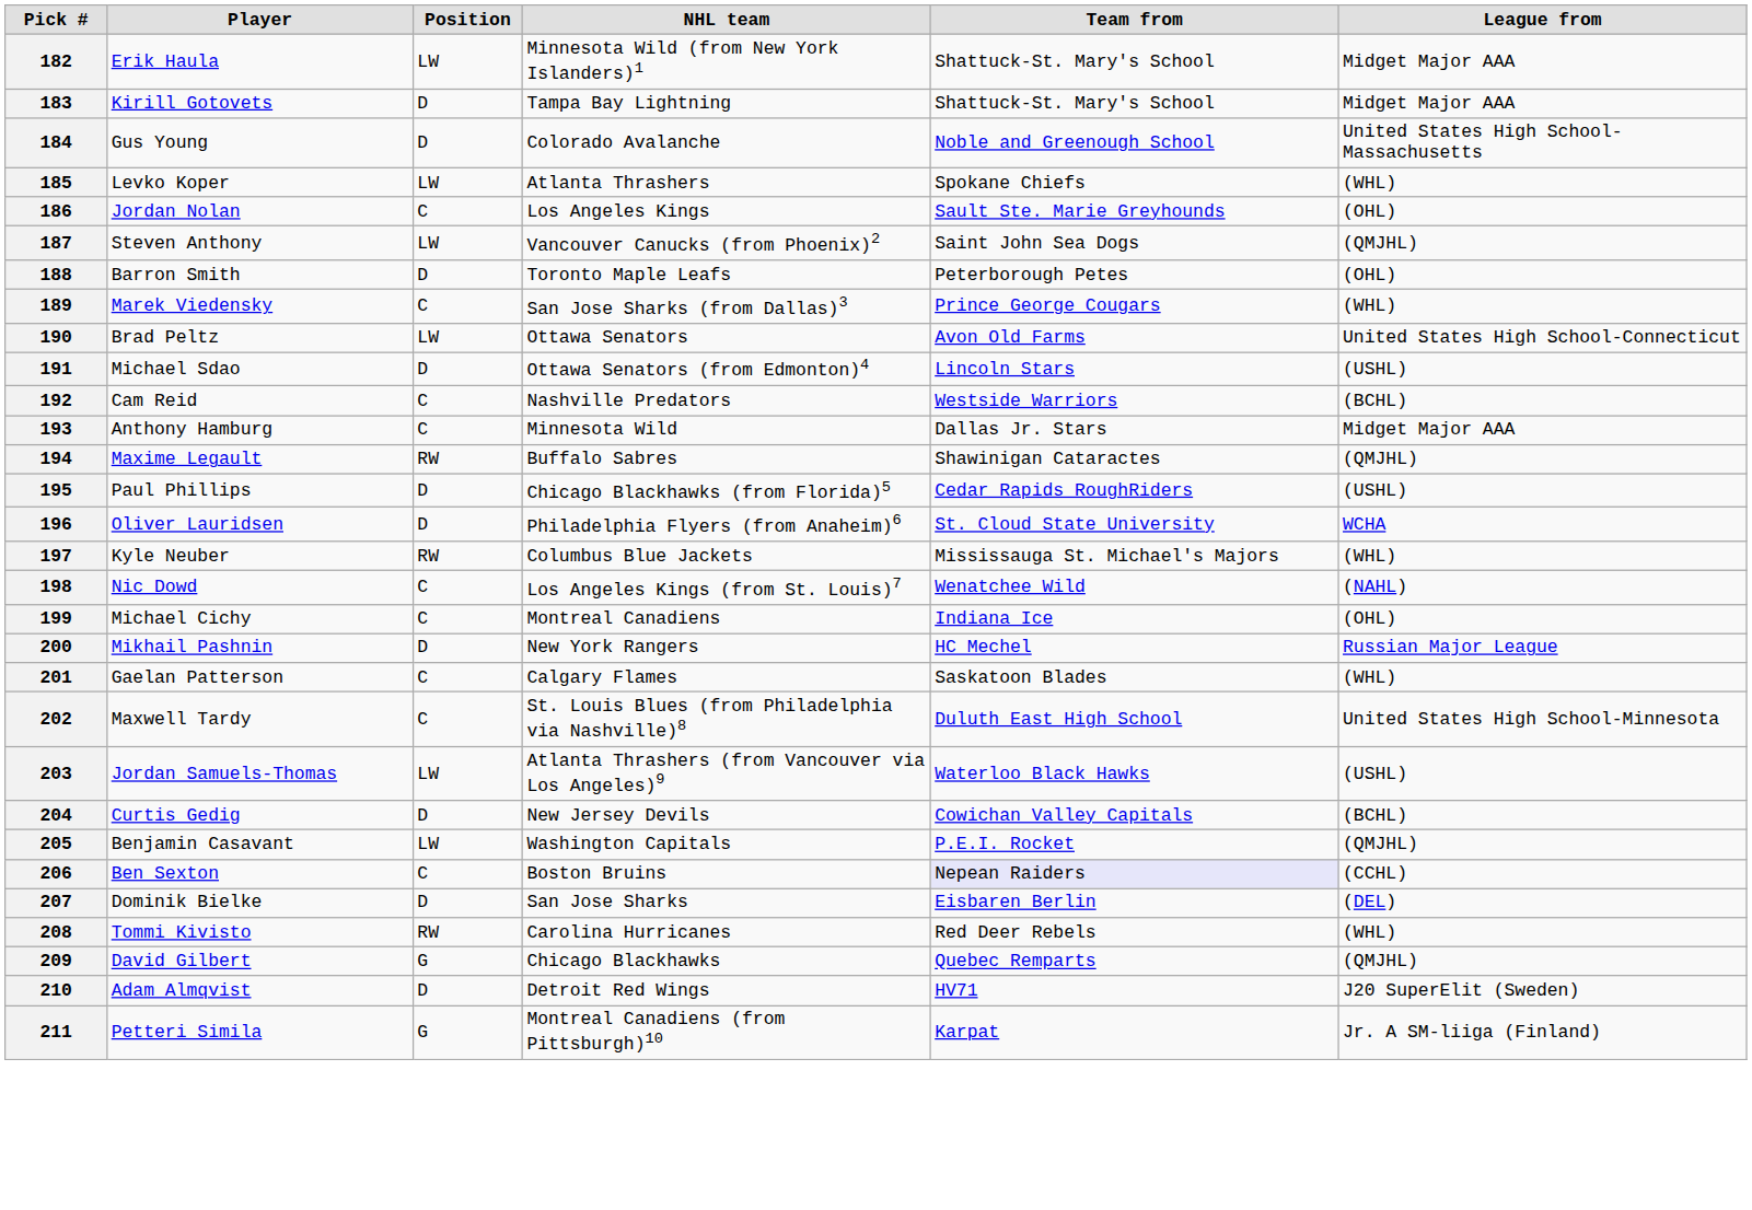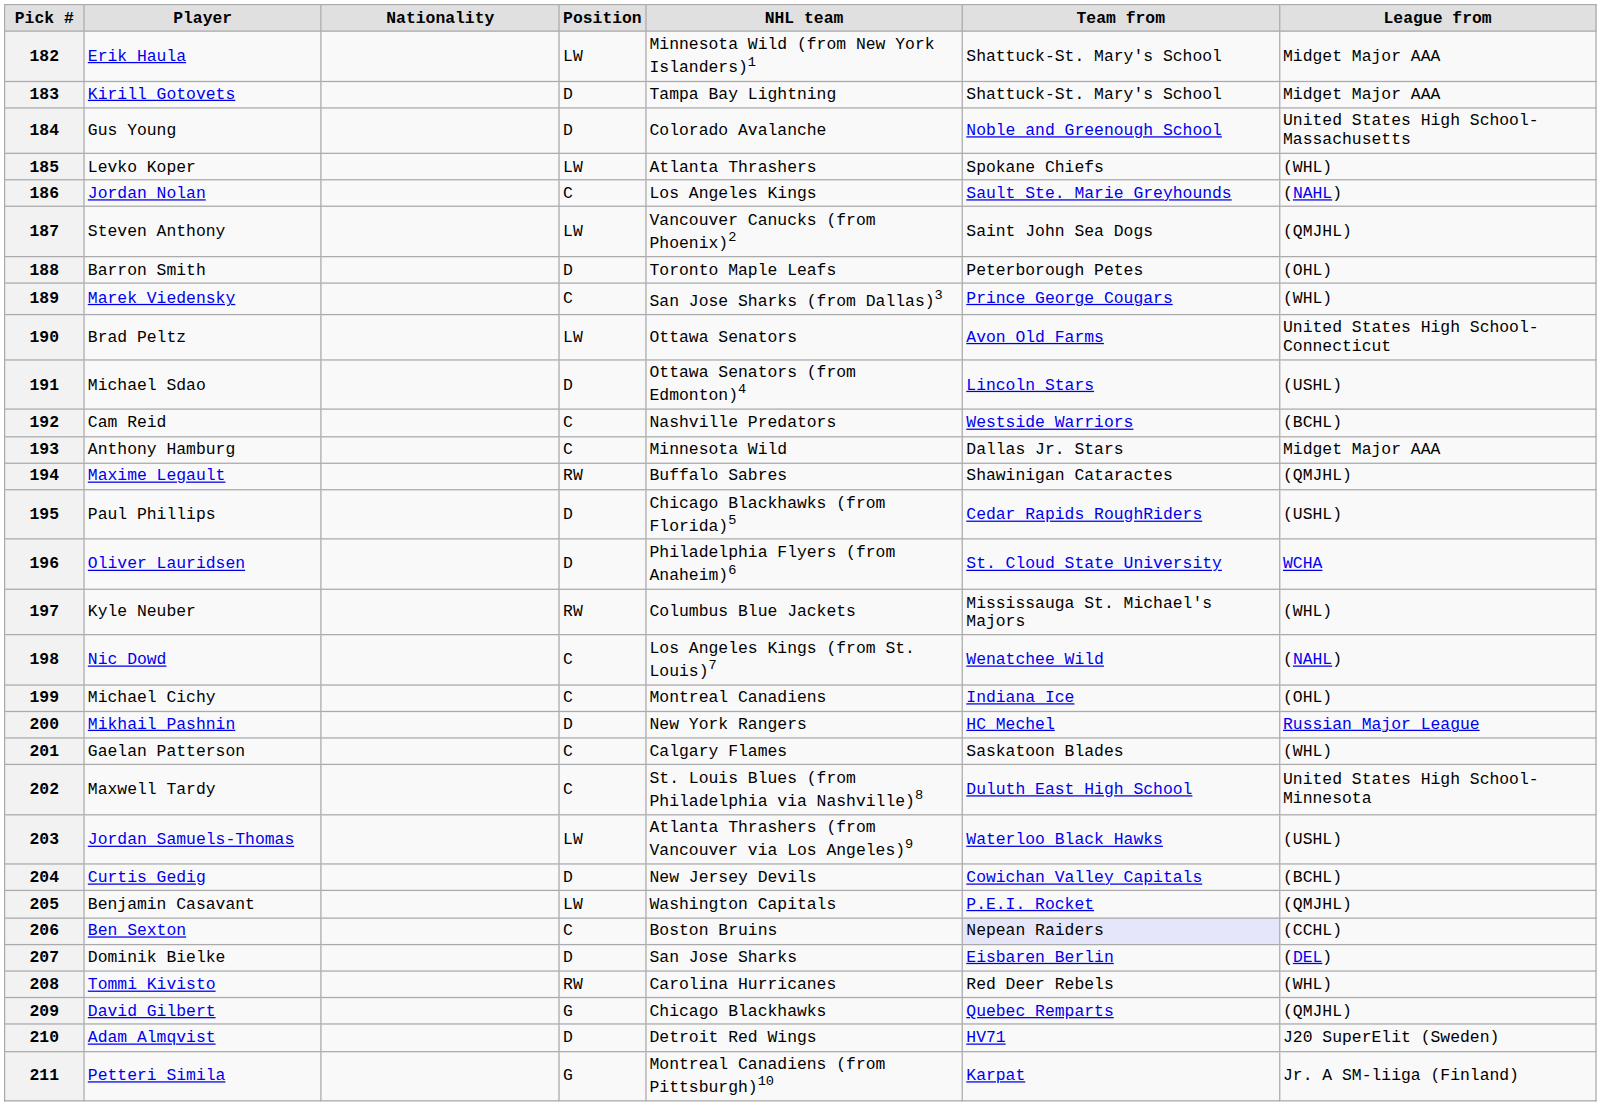 <table class="wikitable sortable" style="width:100%;">
 <tr>
 <th style="background:#e0e0e0; width:5%;">Pick #</th>
 <th style="background:#e0e0e0; width:15%;">Player</th>
+<th style="background:#e0e0e0; width:15%;">Nationality</th>
 <th style="background:#e0e0e0; width:5%;">Position</th>
 <th style="background:#e0e0e0; width:20%;">NHL team</th>
 <th style="background:#e0e0e0; width:20%;">Team from</th>
 <th style="background:#e0e0e0; width:20%;">League from</th>
 </tr>
 <tr>
 <th>182</th>
 <td><a href='#'>Erik Haula</a></td>
+<td></td>
 <td>LW</td>
 <td>Minnesota Wild (from New York Islanders)<sup>1</sup></td>
 <td>Shattuck-St. Mary's School</td>
 <td>Midget Major AAA</td>
 </tr>
 <tr>
 <th>183</th>
 <td><a href='#'>Kirill Gotovets</a></td>
+<td></td>
 <td>D</td>
 <td>Tampa Bay Lightning</td>
 <td>Shattuck-St. Mary's School</td>
 <td>Midget Major AAA</td>
 </tr>
 <tr>
 <th>184</th>
 <td>Gus Young</td>
+<td></td>
 <td>D</td>
 <td>Colorado Avalanche</td>
 <td><a href='#'>Noble and Greenough School</a></td>
 <td>United States High School-Massachusetts</td>
 </tr>
 <tr>
 <th>185</th>
 <td>Levko Koper</td>
+<td></td>
 <td>LW</td>
 <td>Atlanta Thrashers</td>
 <td>Spokane Chiefs</td>
 <td>(WHL)</td>
 </tr>
 <tr>
 <th>186</th>
 <td><a href='#'>Jordan Nolan</a></td>
+<td></td>
 <td>C</td>
 <td>Los Angeles Kings</td>
 <td><a href='#'>Sault Ste. Marie Greyhounds</a></td>
-<td>(OHL)</td>
+<td>(<a href='#'>NAHL</a>)</td>
 </tr>
 <tr>
 <th>187</th>
 <td>Steven Anthony</td>
+<td></td>
 <td>LW</td>
 <td>Vancouver Canucks (from Phoenix)<sup>2</sup></td>
 <td>Saint John Sea Dogs</td>
 <td>(QMJHL)</td>
 </tr>
 <tr>
 <th>188</th>
 <td>Barron Smith</td>
+<td></td>
 <td>D</td>
 <td>Toronto Maple Leafs</td>
 <td>Peterborough Petes</td>
 <td>(OHL)</td>
 </tr>
 <tr>
 <th>189</th>
 <td><a href='#'>Marek Viedensky</a></td>
+<td></td>
 <td>C</td>
 <td>San Jose Sharks (from Dallas)<sup>3</sup></td>
 <td><a href='#'>Prince George Cougars</a></td>
 <td>(WHL)</td>
 </tr>
 <tr>
 <th>190</th>
 <td>Brad Peltz</td>
+<td></td>
 <td>LW</td>
 <td>Ottawa Senators</td>
 <td><a href='#'>Avon Old Farms</a></td>
 <td>United States High School-Connecticut</td>
 </tr>
 <tr>
 <th>191</th>
 <td>Michael Sdao</td>
+<td></td>
 <td>D</td>
 <td>Ottawa Senators (from Edmonton)<sup>4</sup></td>
 <td><a href='#'>Lincoln Stars</a></td>
 <td>(USHL)</td>
 </tr>
 <tr>
 <th>192</th>
 <td>Cam Reid</td>
+<td></td>
 <td>C</td>
 <td>Nashville Predators</td>
 <td><a href='#'>Westside Warriors</a></td>
 <td>(BCHL)</td>
 </tr>
 <tr>
 <th>193</th>
 <td>Anthony Hamburg</td>
+<td></td>
 <td>C</td>
 <td>Minnesota Wild</td>
 <td>Dallas Jr. Stars</td>
 <td>Midget Major AAA</td>
 </tr>
 <tr>
 <th>194</th>
 <td><a href='#'>Maxime Legault</a></td>
+<td></td>
 <td>RW</td>
 <td>Buffalo Sabres</td>
 <td>Shawinigan Cataractes</td>
 <td>(QMJHL)</td>
 </tr>
 <tr>
 <th>195</th>
 <td>Paul Phillips</td>
+<td></td>
 <td>D</td>
 <td>Chicago Blackhawks (from Florida)<sup>5</sup></td>
 <td><a href='#'>Cedar Rapids RoughRiders</a></td>
 <td>(USHL)</td>
 </tr>
 <tr>
 <th>196</th>
 <td><a href='#'>Oliver Lauridsen</a></td>
+<td></td>
 <td>D</td>
 <td>Philadelphia Flyers (from Anaheim)<sup>6</sup></td>
 <td><a href='#'>St. Cloud State University</a></td>
 <td><a href='#'>WCHA</a></td>
 </tr>
 <tr>
 <th>197</th>
 <td>Kyle Neuber</td>
+<td></td>
 <td>RW</td>
 <td>Columbus Blue Jackets</td>
 <td>Mississauga St. Michael's Majors</td>
 <td>(WHL)</td>
 </tr>
 <tr>
 <th>198</th>
 <td><a href='#'>Nic Dowd</a></td>
+<td></td>
 <td>C</td>
 <td>Los Angeles Kings (from St. Louis)<sup>7</sup></td>
 <td><a href='#'>Wenatchee Wild</a></td>
 <td>(<a href='#'>NAHL</a>)</td>
 </tr>
 <tr>
 <th>199</th>
 <td>Michael Cichy</td>
+<td></td>
 <td>C</td>
 <td>Montreal Canadiens</td>
 <td><a href='#'>Indiana Ice</a></td>
 <td>(OHL)</td>
 </tr>
 <tr>
 <th>200</th>
 <td><a href='#'>Mikhail Pashnin</a></td>
+<td></td>
 <td>D</td>
 <td>New York Rangers</td>
 <td><a href='#'>HC Mechel</a></td>
 <td><a href='#'>Russian Major League</a></td>
 </tr>
 <tr>
 <th>201</th>
 <td>Gaelan Patterson</td>
+<td></td>
 <td>C</td>
 <td>Calgary Flames</td>
 <td>Saskatoon Blades</td>
 <td>(WHL)</td>
 </tr>
 <tr>
 <th>202</th>
 <td>Maxwell Tardy</td>
+<td></td>
 <td>C</td>
 <td>St. Louis Blues (from Philadelphia via Nashville)<sup>8</sup></td>
 <td><a href='#'>Duluth East High School</a></td>
 <td>United States High School-Minnesota</td>
 </tr>
 <tr>
 <th>203</th>
 <td><a href='#'>Jordan Samuels-Thomas</a></td>
+<td></td>
 <td>LW</td>
 <td>Atlanta Thrashers (from Vancouver via Los Angeles)<sup>9</sup></td>
 <td><a href='#'>Waterloo Black Hawks</a></td>
 <td>(USHL)</td>
 </tr>
 <tr>
 <th>204</th>
 <td><a href='#'>Curtis Gedig</a></td>
+<td></td>
 <td>D</td>
 <td>New Jersey Devils</td>
 <td><a href='#'>Cowichan Valley Capitals</a></td>
 <td>(BCHL)</td>
 </tr>
 <tr>
 <th>205</th>
 <td>Benjamin Casavant</td>
+<td></td>
 <td>LW</td>
 <td>Washington Capitals</td>
 <td><a href='#'>P.E.I. Rocket</a></td>
 <td>(QMJHL)</td>
 </tr>
 <tr>
 <th>206</th>
 <td><a href='#'>Ben Sexton</a></td>
+<td></td>
 <td>C</td>
 <td>Boston Bruins</td>
 <td style="background: lavender;">Nepean Raiders</td>
 <td>(CCHL)</td>
 </tr>
 <tr>
 <th>207</th>
 <td>Dominik Bielke</td>
+<td></td>
 <td>D</td>
 <td>San Jose Sharks</td>
 <td><a href='#'>Eisbaren Berlin</a></td>
 <td>(<a href='#'>DEL</a>)</td>
 </tr>
 <tr>
 <th>208</th>
 <td><a href='#'>Tommi Kivisto</a></td>
+<td></td>
 <td>RW</td>
 <td>Carolina Hurricanes</td>
 <td>Red Deer Rebels</td>
 <td>(WHL)</td>
 </tr>
 <tr>
 <th>209</th>
 <td><a href='#'>David Gilbert</a></td>
+<td></td>
 <td>G</td>
 <td>Chicago Blackhawks</td>
 <td><a href='#'>Quebec Remparts</a></td>
 <td>(QMJHL)</td>
 </tr>
 <tr>
 <th>210</th>
 <td><a href='#'>Adam Almqvist</a></td>
+<td></td>
 <td>D</td>
 <td>Detroit Red Wings</td>
 <td><a href='#'>HV71</a></td>
 <td>J20 SuperElit (Sweden)</td>
 </tr>
 <tr>
 <th>211</th>
 <td><a href='#'>Petteri Simila</a></td>
+<td></td>
 <td>G</td>
 <td>Montreal Canadiens (from Pittsburgh)<sup>10</sup></td>
 <td><a href='#'>Karpat</a></td>
 <td>Jr. A SM-liiga (Finland)</td>
 </tr>
 </table>
